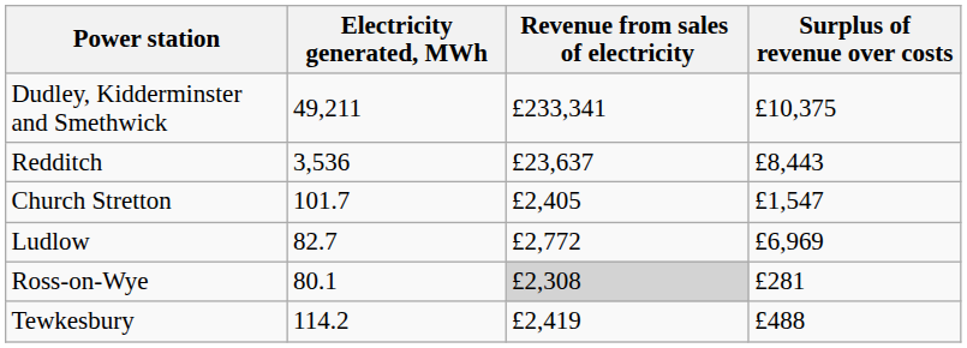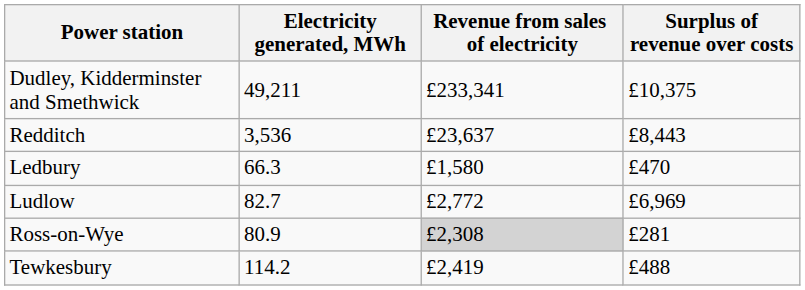 <table class="wikitable">
 <tr>
 <th>Power station</th>
 <th>Electricity generated, MWh</th>
 <th>Revenue from sales  of  electricity</th>
 <th>Surplus of revenue over costs</th>
 </tr>
 <tr>
 <td>Dudley, Kidderminster and Smethwick</td>
 <td>49,211</td>
 <td>£233,341</td>
 <td>£10,375</td>
 </tr>
 <tr>
 <td>Redditch</td>
 <td>3,536</td>
 <td>£23,637</td>
 <td>£8,443</td>
 </tr>
 <tr>
-<td>Church Stretton</td>
-<td>101.7</td>
-<td>£2,405</td>
-<td>£1,547</td>
+<td>Ledbury</td>
+<td>66.3</td>
+<td>£1,580</td>
+<td>£470</td>
 </tr>
 <tr>
 <td>Ludlow</td>
 <td>82.7</td>
 <td>£2,772</td>
 <td>£6,969</td>
 </tr>
 <tr>
 <td>Ross-on-Wye</td>
-<td>80.1</td>
+<td>80.9</td>
 <td style="background: lightgrey;">£2,308</td>
 <td>£281</td>
 </tr>
 <tr>
 <td>Tewkesbury</td>
 <td>114.2</td>
 <td>£2,419</td>
 <td>£488</td>
 </tr>
 </table>
